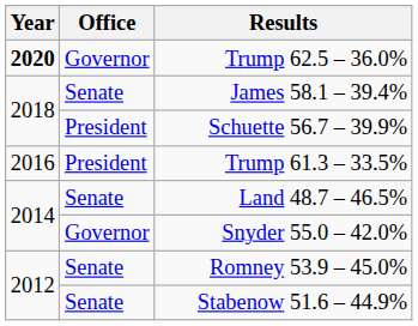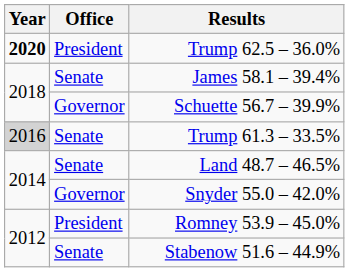 <table class=wikitable>
 <tr>
 <th width="30">Year</th>
 <th width="60">Office</th>
 <th width="180">Results</th>
 </tr>
 <tr>
 <td><strong>2020</strong></td>
-<td><a href='#'>Governor</a></td>
+<td><a href='#'>President</a></td>
 <td align="right" ><a href='#'>Trump</a> 62.5 – 36.0%</td>
 </tr>
 <tr>
 <td rowspan="2">2018</td>
 <td><a href='#'>Senate</a></td>
 <td align="right" ><a href='#'>James</a> 58.1 – 39.4%</td>
 </tr>
 <tr>
-<td><a href='#'>President</a></td>
+<td><a href='#'>Governor</a></td>
 <td align="right" ><a href='#'>Schuette</a> 56.7 – 39.9%</td>
 </tr>
 <tr>
-<td>2016</td>
-<td><a href='#'>President</a></td>
+<td style="background: lightgrey;">2016</td>
+<td><a href='#'>Senate</a></td>
 <td align="right" ><a href='#'>Trump</a> 61.3 – 33.5%</td>
 </tr>
 <tr>
 <td rowspan="2">2014</td>
 <td><a href='#'>Senate</a></td>
 <td align="right" ><a href='#'>Land</a> 48.7 – 46.5%</td>
 </tr>
 <tr>
 <td><a href='#'>Governor</a></td>
 <td align="right" ><a href='#'>Snyder</a> 55.0 – 42.0%</td>
 </tr>
 <tr>
 <td rowspan="2">2012</td>
-<td><a href='#'>Senate</a></td>
+<td><a href='#'>President</a></td>
 <td align="right" ><a href='#'>Romney</a> 53.9 – 45.0%</td>
 </tr>
 <tr>
 <td><a href='#'>Senate</a></td>
 <td align="right" ><a href='#'>Stabenow</a> 51.6 – 44.9%</td>
 </tr>
 </table>
